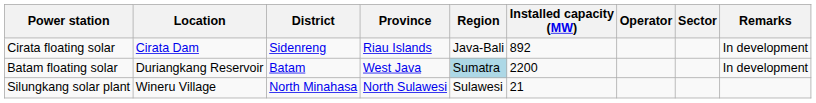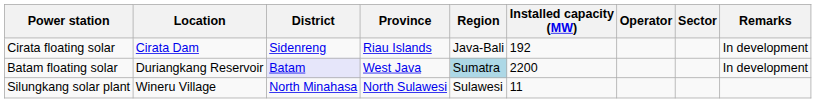 <table class="sortable wikitable">
 <tr>
 <th>Power station</th>
 <th>Location</th>
 <th>District</th>
 <th>Province</th>
 <th>Region</th>
 <th>Installed capacity<br> (<a href='#'>MW</a>)</th>
 <th>Operator</th>
 <th>Sector</th>
 <th>Remarks</th>
 </tr>
 <tr>
 <td>Cirata floating solar</td>
 <td><a href='#'>Cirata Dam</a></td>
 <td><a href='#'>Sidenreng</a></td>
 <td><a href='#'>Riau Islands</a></td>
 <td>Java-Bali</td>
-<td>892</td>
+<td>192</td>
 <td></td>
 <td></td>
 <td>In development</td>
 </tr>
 <tr>
 <td>Batam floating solar</td>
 <td>Duriangkang Reservoir</td>
-<td><a href='#'>Batam</a></td>
+<td style="background: lavender;"><a href='#'>Batam</a></td>
 <td><a href='#'>West Java</a></td>
 <td style="background: lightblue;">Sumatra</td>
 <td>2200</td>
 <td></td>
 <td></td>
 <td>In development</td>
 </tr>
 <tr>
 <td>Silungkang solar plant</td>
 <td>Wineru Village</td>
 <td><a href='#'>North Minahasa</a></td>
 <td><a href='#'>North Sulawesi</a></td>
 <td>Sulawesi</td>
-<td>21</td>
+<td>11</td>
 <td></td>
 <td></td>
 <td></td>
 </tr>
 </table>
